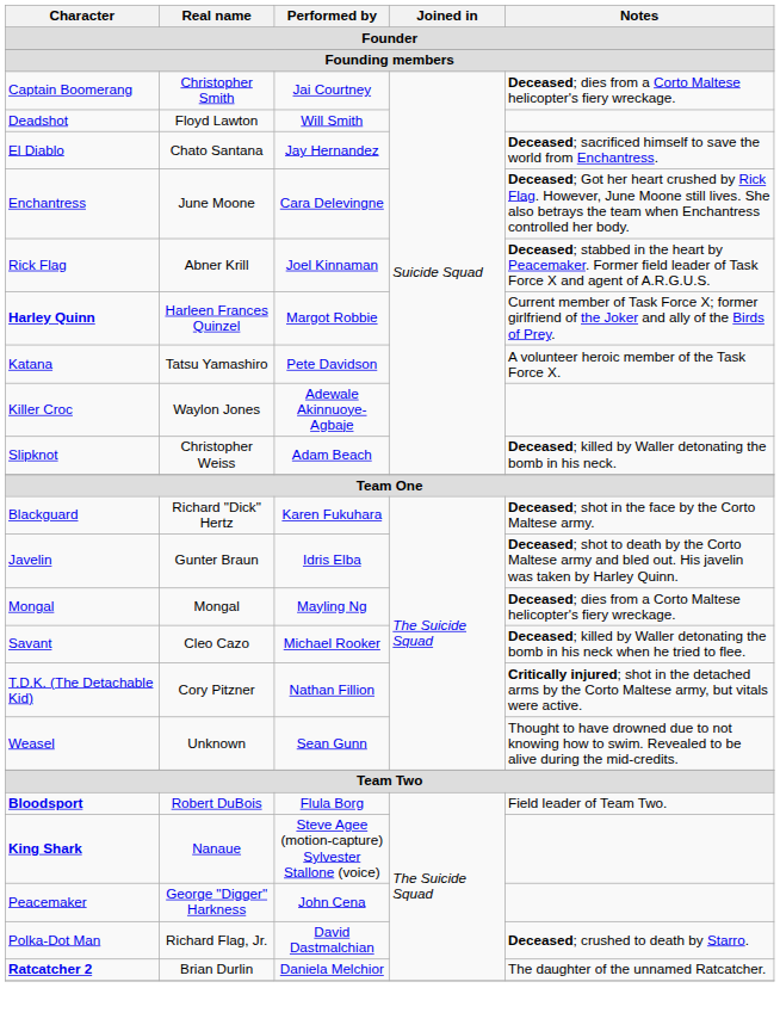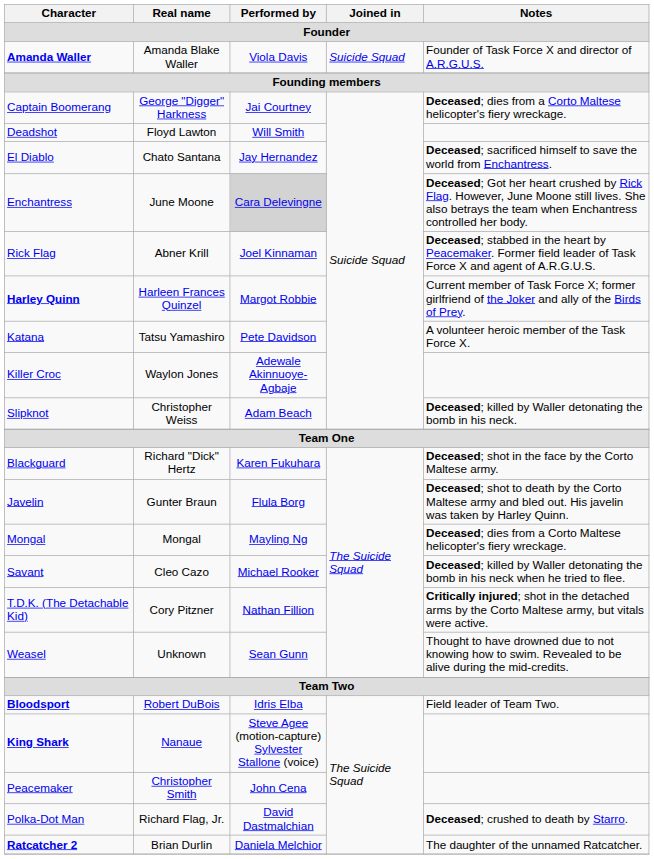 <table class="wikitable" width=100%>
 <tr>
 <th width=20%>Character</th>
 <th width=15%>Real name</th>
 <th width=15%>Performed by</th>
 <th width=15%>Joined in</th>
 <th width=45%>Notes</th>
 </tr>
 <tr bgcolor="#DDDDDD">
 <td colspan="5" align="center"><strong>Founder</strong></td>
 </tr>
 <tr>
+<td><strong><a href='#'>Amanda Waller</a></strong></td>
+<td align="center">Amanda Blake Waller</td>
+<td align="center"><a href='#'>Viola Davis</a></td>
+<td><em><a href='#'>Suicide Squad</a></em> </td>
+<td>Founder of Task Force X and director of <a href='#'>A.R.G.U.S.</a></td>
+</tr>
+<tr>
 </tr>
 <tr bgcolor="#DDDDDD">
 <td colspan="5" align="center"><strong>Founding members</strong></td>
 </tr>
 <tr>
 <td><a href='#'>Captain Boomerang</a></td>
-<td align="center"><a href='#'>Christopher Smith</a></td>
+<td align="center"><a href='#'>George "Digger" Harkness</a></td>
 <td align="center"><a href='#'>Jai Courtney</a></td>
 <td rowspan="9"><em>Suicide Squad</em> </td>
 <td><strong>Deceased</strong>; dies from a <a href='#'>Corto Maltese</a> helicopter's fiery wreckage.</td>
 </tr>
 <tr>
 <td><a href='#'>Deadshot</a></td>
 <td align="center">Floyd Lawton</td>
 <td align="center"><a href='#'>Will Smith</a></td>
 <td></td>
 </tr>
 <tr>
 <td><a href='#'>El Diablo</a></td>
 <td align="center">Chato Santana</td>
 <td align="center"><a href='#'>Jay Hernandez</a></td>
 <td><strong>Deceased</strong>; sacrificed himself to save the world from <a href='#'>Enchantress</a>.</td>
 </tr>
 <tr>
 <td><a href='#'>Enchantress</a></td>
 <td align="center">June Moone</td>
-<td align="center"><a href='#'>Cara Delevingne</a></td>
+<td align="center" style="background: lightgrey;"><a href='#'>Cara Delevingne</a></td>
 <td><strong>Deceased</strong>; Got her heart crushed by <a href='#'>Rick Flag</a>. However, June Moone still lives. She also betrays the team when Enchantress controlled her body.</td>
 </tr>
 <tr>
 <td><a href='#'>Rick Flag</a></td>
 <td align="center">Abner Krill</td>
 <td align="center"><a href='#'>Joel Kinnaman</a></td>
 <td><strong>Deceased</strong>; stabbed in the heart by <a href='#'>Peacemaker</a>. Former field leader of Task Force X and agent of A.R.G.U.S.</td>
 </tr>
 <tr>
 <td><strong><a href='#'>Harley Quinn</a></strong></td>
 <td align="center"><a href='#'>Harleen Frances Quinzel</a></td>
 <td align="center"><a href='#'>Margot Robbie</a></td>
 <td>Current member of Task Force X; former girlfriend of <a href='#'>the Joker</a> and ally of the <a href='#'>Birds of Prey</a>.</td>
 </tr>
 <tr>
 <td><a href='#'>Katana</a></td>
 <td align="center">Tatsu Yamashiro</td>
 <td align="center"><a href='#'>Pete Davidson</a></td>
 <td>A volunteer heroic member of the Task Force X.</td>
 </tr>
 <tr>
 <td><a href='#'>Killer Croc</a></td>
 <td align="center">Waylon Jones</td>
 <td align="center"><a href='#'>Adewale Akinnuoye-Agbaje</a></td>
 <td></td>
 </tr>
 <tr>
 <td><a href='#'>Slipknot</a></td>
 <td align="center">Christopher Weiss</td>
 <td align="center"><a href='#'>Adam Beach</a></td>
 <td><strong>Deceased</strong>; killed by Waller detonating the bomb in his neck.</td>
 </tr>
 <tr>
 </tr>
 <tr bgcolor="#DDDDDD">
 <td colspan="5" align="center"><strong>Team One</strong></td>
 </tr>
 <tr>
 <td><a href='#'>Blackguard</a></td>
 <td align="center">Richard "Dick" Hertz</td>
 <td align="center"><a href='#'>Karen Fukuhara</a></td>
 <td rowspan="6"><em><a href='#'>The Suicide Squad</a></em> </td>
 <td><strong>Deceased</strong>; shot in the face by the Corto Maltese army.</td>
 </tr>
 <tr>
 <td><a href='#'>Javelin</a></td>
 <td align="center">Gunter Braun</td>
-<td align="center"><a href='#'>Idris Elba</a></td>
+<td align="center"><a href='#'>Flula Borg</a></td>
 <td><strong>Deceased</strong>; shot to death by the Corto Maltese army and bled out. His javelin was taken by Harley Quinn.</td>
 </tr>
 <tr>
 <td><a href='#'>Mongal</a></td>
 <td align="center">Mongal</td>
 <td align="center"><a href='#'>Mayling Ng</a></td>
 <td><strong>Deceased</strong>; dies from a Corto Maltese helicopter's fiery wreckage.</td>
 </tr>
 <tr>
 <td><a href='#'>Savant</a></td>
 <td align="center">Cleo Cazo</td>
 <td align="center"><a href='#'>Michael Rooker</a></td>
 <td><strong>Deceased</strong>; killed by Waller detonating the bomb in his neck when he tried to flee.</td>
 </tr>
 <tr>
 <td><a href='#'>T.D.K. (The Detachable Kid)</a></td>
 <td align="center">Cory Pitzner</td>
 <td align="center"><a href='#'>Nathan Fillion</a></td>
 <td><strong>Critically injured</strong>; shot in the detached arms by the Corto Maltese army, but vitals were active.</td>
 </tr>
 <tr>
 <td><a href='#'>Weasel</a></td>
 <td align="center">Unknown</td>
 <td align="center"><a href='#'>Sean Gunn</a></td>
 <td>Thought to have drowned due to not knowing how to swim. Revealed to be alive during the mid-credits.</td>
 </tr>
 <tr>
 </tr>
 <tr bgcolor="#DDDDDD">
 <td colspan="5" align="center"><strong>Team Two</strong></td>
 </tr>
 <tr>
 <td><strong><a href='#'>Bloodsport</a></strong></td>
 <td align="center"><a href='#'>Robert DuBois</a></td>
-<td align="center"><a href='#'>Flula Borg</a></td>
+<td align="center"><a href='#'>Idris Elba</a></td>
 <td rowspan="5"><em>The Suicide Squad</em> </td>
 <td>Field leader of Team Two.</td>
 </tr>
 <tr>
 <td><strong><a href='#'>King Shark</a></strong></td>
 <td align="center"><a href='#'>Nanaue</a></td>
 <td align="center"><a href='#'>Steve Agee</a> (motion-capture)<br><a href='#'>Sylvester Stallone</a> (voice)</td>
 <td></td>
 </tr>
 <tr>
 <td><a href='#'>Peacemaker</a></td>
-<td align="center"><a href='#'>George "Digger" Harkness</a></td>
+<td align="center"><a href='#'>Christopher Smith</a></td>
 <td align="center"><a href='#'>John Cena</a></td>
 <td></td>
 </tr>
 <tr>
 <td><a href='#'>Polka-Dot Man</a></td>
 <td align="center">Richard Flag, Jr.</td>
 <td align="center"><a href='#'>David Dastmalchian</a></td>
 <td><strong>Deceased</strong>; crushed to death by <a href='#'>Starro</a>.</td>
 </tr>
 <tr>
 <td><strong><a href='#'>Ratcatcher 2</a></strong></td>
 <td align="center">Brian Durlin</td>
 <td align="center"><a href='#'>Daniela Melchior</a></td>
 <td>The daughter of the unnamed Ratcatcher.</td>
 </tr>
 <tr>
 </tr>
 </table>
